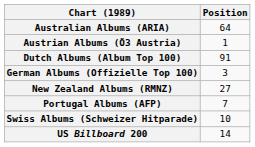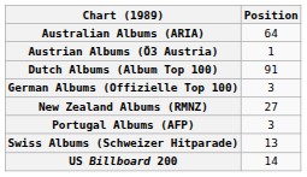 <table class="wikitable sortable plainrowheaders" style="text-align:center">
 <tr>
 <th scope="col">Chart (1989)</th>
 <th scope="col">Position</th>
 </tr>
 <tr>
 <th scope="row">Australian Albums (ARIA)</th>
 <td>64</td>
 </tr>
 <tr>
 <th scope="row">Austrian Albums (Ö3 Austria)</th>
 <td>1</td>
 </tr>
 <tr>
 <th scope="row">Dutch Albums (Album Top 100)</th>
 <td>91</td>
 </tr>
 <tr>
 <th scope="row">German Albums (Offizielle Top 100)</th>
 <td>3</td>
 </tr>
 <tr>
 <th scope="row">New Zealand Albums (RMNZ)</th>
 <td>27</td>
 </tr>
 <tr>
 <th scope="row">Portugal Albums (AFP)</th>
-<td>7</td>
+<td>3</td>
 </tr>
 <tr>
 <th scope="row">Swiss Albums (Schweizer Hitparade)</th>
-<td>10</td>
+<td>13</td>
 </tr>
 <tr>
 <th scope="row">US <em>Billboard</em> 200</th>
 <td>14</td>
 </tr>
 </table>
